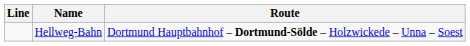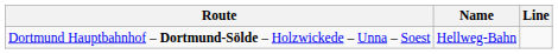 <table class="wikitable">
 <tr>
+<th>Route</th>
+<th>Name</th>
 <th>Line</th>
-<th>Name</th>
-<th>Route</th>
 </tr>
 <tr>
+<td><a href='#'>Dortmund Hauptbahnhof</a> – <strong>Dortmund-Sölde</strong> – <a href='#'>Holzwickede</a> – <a href='#'>Unna</a> – <a href='#'>Soest</a></td>
+<td><a href='#'>Hellweg-Bahn</a></td>
 <td></td>
-<td><a href='#'>Hellweg-Bahn</a></td>
-<td><a href='#'>Dortmund Hauptbahnhof</a> – <strong>Dortmund-Sölde</strong> – <a href='#'>Holzwickede</a> – <a href='#'>Unna</a> – <a href='#'>Soest</a></td>
 </tr>
 </table>
